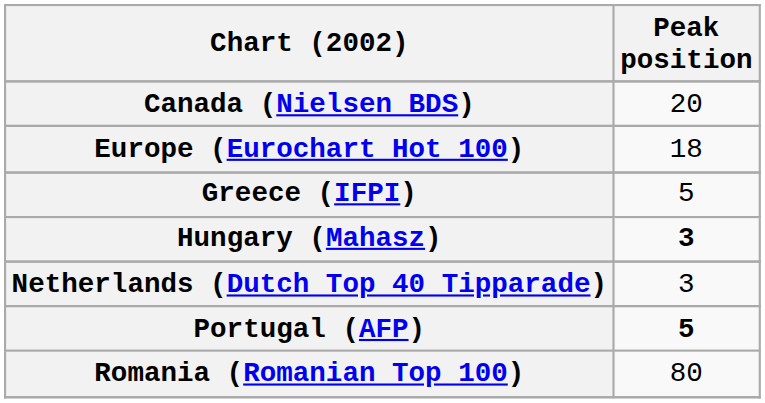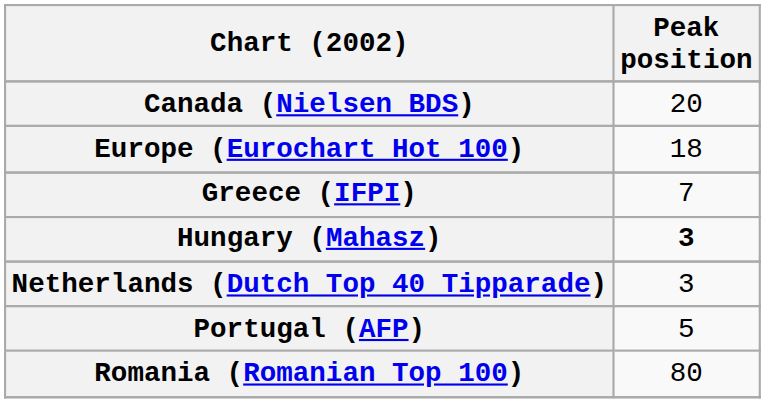 <table class="wikitable sortable plainrowheaders" style="text-align:center">
 <tr>
 <th>Chart (2002)</th>
 <th>Peak<br>position</th>
 </tr>
 <tr>
 </tr>
 <tr>
 </tr>
 <tr>
 </tr>
 <tr>
 </tr>
 <tr>
 </tr>
 <tr>
 <th scope="row">Canada (<a href='#'>Nielsen BDS</a>)</th>
 <td>20</td>
 </tr>
 <tr>
 </tr>
 <tr>
 <th scope="row">Europe (<a href='#'>Eurochart Hot 100</a>)</th>
 <td>18</td>
 </tr>
 <tr>
 </tr>
 <tr>
 </tr>
 <tr>
 <th scope="row">Greece (<a href='#'>IFPI</a>)</th>
-<td>5</td>
+<td>7</td>
 </tr>
 <tr>
 <th scope="row">Hungary (<a href='#'>Mahasz</a>)</th>
 <td><strong>3</strong></td>
 </tr>
 <tr>
 </tr>
 <tr>
 </tr>
 <tr>
 <th scope="row">Netherlands (<a href='#'>Dutch Top 40 Tipparade</a>)</th>
 <td>3</td>
 </tr>
 <tr>
 </tr>
 <tr>
 </tr>
 <tr>
 </tr>
 <tr>
 <th scope="row">Portugal (<a href='#'>AFP</a>)</th>
-<td><strong>5</strong></td>
+<td>5</td>
 </tr>
 <tr>
 <th scope="row">Romania (<a href='#'>Romanian Top 100</a>)</th>
 <td>80</td>
 </tr>
 <tr>
 </tr>
 <tr>
 </tr>
 <tr>
 </tr>
 <tr>
 </tr>
 <tr>
 </tr>
 <tr>
 </tr>
 <tr>
 </tr>
 <tr>
 </tr>
 <tr>
 </tr>
 <tr>
 </tr>
 </table>
